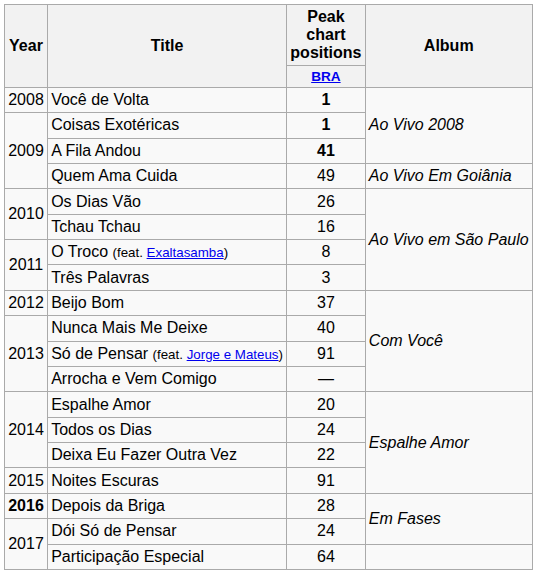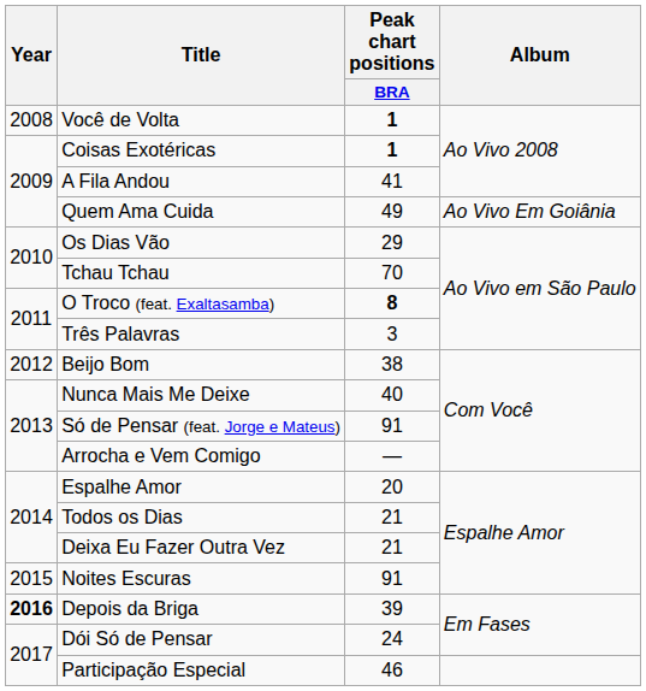 <table class="wikitable">
 <tr>
 <th rowspan="2">Year</th>
 <th rowspan="2">Title</th>
 <th colspan="1">Peak chart positions</th>
 <th rowspan="2">Album</th>
 </tr>
 <tr>
 <th style="width:3em;font-size:85%"><a href='#'>BRA</a></th>
 </tr>
 <tr>
 <td align="center" rowspan="1">2008</td>
 <td align="left">Você de Volta</td>
 <td align="center"><strong>1</strong></td>
 <td rowspan="3"><em>Ao Vivo 2008</em></td>
 </tr>
 <tr>
 <td align="center" rowspan="3">2009</td>
 <td align="left">Coisas Exotéricas</td>
 <td align="center"><strong>1</strong></td>
 </tr>
 <tr>
 <td align="left">A Fila Andou</td>
-<td align="center"><strong>41</strong></td>
+<td align="center">41</td>
 </tr>
 <tr>
 <td align="left">Quem Ama Cuida</td>
 <td align="center">49</td>
 <td><em>Ao Vivo Em Goiânia</em></td>
 </tr>
 <tr>
 <td align="center" rowspan="2">2010</td>
 <td align="left">Os Dias Vão</td>
-<td align="center">26</td>
+<td align="center">29</td>
 <td rowspan="4"><em>Ao Vivo em São Paulo</em></td>
 </tr>
 <tr>
 <td align="left">Tchau Tchau</td>
-<td align="center">16</td>
+<td align="center">70</td>
 </tr>
 <tr>
 <td align="center" rowspan="2">2011</td>
 <td align="left">O Troco  <small>(feat. <a href='#'>Exaltasamba</a>)</small></td>
-<td align="center">8</td>
+<td align="center"><strong>8</strong></td>
 </tr>
 <tr>
 <td align="left">Três Palavras</td>
 <td align="center">3</td>
 </tr>
 <tr>
 <td align="center" rowspan="1">2012</td>
 <td align="left">Beijo Bom</td>
-<td align="center">37</td>
+<td align="center">38</td>
 <td rowspan="4"><em>Com Você</em></td>
 </tr>
 <tr>
 <td align="center" rowspan="3">2013</td>
 <td align="left">Nunca Mais Me Deixe</td>
 <td align="center">40</td>
 </tr>
 <tr>
 <td align="left">Só de Pensar  <small>(feat. <a href='#'>Jorge e Mateus</a>)</small></td>
 <td align="center">91</td>
 </tr>
 <tr>
 <td align="left">Arrocha e Vem Comigo</td>
 <td align="center">—</td>
 </tr>
 <tr>
 <td rowspan="3" align="center">2014</td>
 <td align="left">Espalhe Amor</td>
 <td align="center">20</td>
 <td rowspan="4"><em>Espalhe Amor</em></td>
 </tr>
 <tr>
 <td align="left">Todos os Dias</td>
-<td align="center">24</td>
+<td align="center">21</td>
 </tr>
 <tr>
 <td align="left">Deixa Eu Fazer Outra Vez</td>
-<td align="center">22</td>
+<td align="center">21</td>
 </tr>
 <tr>
 <td align="center" rowspan="1">2015</td>
 <td align="left">Noites Escuras</td>
 <td align="center">91</td>
 </tr>
 <tr>
 <td align="center" rowspan="1"><strong>2016</strong></td>
 <td>Depois da Briga</td>
-<td align="center">28</td>
+<td align="center">39</td>
 <td rowspan="2"><em>Em Fases</em></td>
 </tr>
 <tr>
 <td align="center" rowspan="2">2017</td>
 <td>Dói Só de Pensar</td>
 <td align="center">24</td>
 </tr>
 <tr>
 <td>Participação Especial</td>
-<td align="center">64</td>
+<td align="center">46</td>
 <td></td>
 </tr>
 </table>
